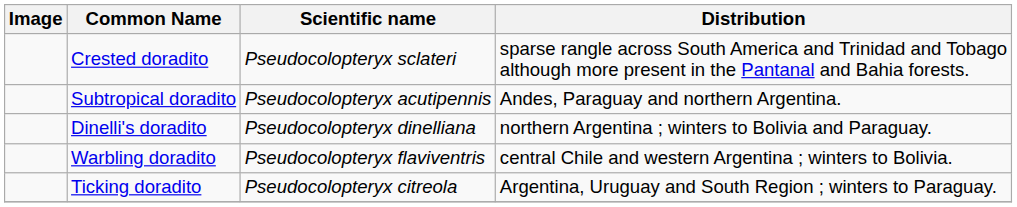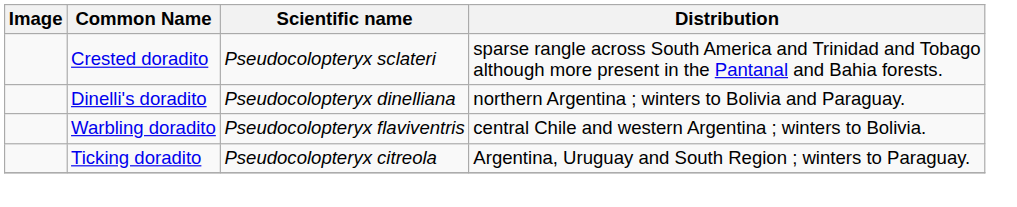 <table class="wikitable">
 <tr>
 <th>Image</th>
 <th>Common Name</th>
 <th>Scientific name</th>
 <th>Distribution</th>
 </tr>
 <tr>
 <td></td>
 <td><a href='#'>Crested doradito</a></td>
 <td><em>Pseudocolopteryx sclateri</em></td>
 <td>sparse rangle across South America and Trinidad and Tobago<br>although more present in the <a href='#'>Pantanal</a> and Bahia forests.</td>
-</tr>
-<tr>
-<td></td>
-<td><a href='#'>Subtropical doradito</a></td>
-<td><em>Pseudocolopteryx acutipennis</em></td>
-<td>Andes, Paraguay and northern Argentina.</td>
 </tr>
 <tr>
 <td></td>
 <td><a href='#'>Dinelli's doradito</a></td>
 <td><em>Pseudocolopteryx dinelliana</em></td>
 <td>northern Argentina ; winters to Bolivia and Paraguay.</td>
 </tr>
 <tr>
 <td></td>
 <td><a href='#'>Warbling doradito</a></td>
 <td><em>Pseudocolopteryx flaviventris</em></td>
 <td>central Chile and western Argentina ; winters to Bolivia.</td>
 </tr>
 <tr>
 <td></td>
 <td><a href='#'>Ticking doradito</a></td>
 <td><em>Pseudocolopteryx citreola</em></td>
 <td>Argentina, Uruguay and South Region ; winters to Paraguay.</td>
 </tr>
 <tr>
 </tr>
 </table>
